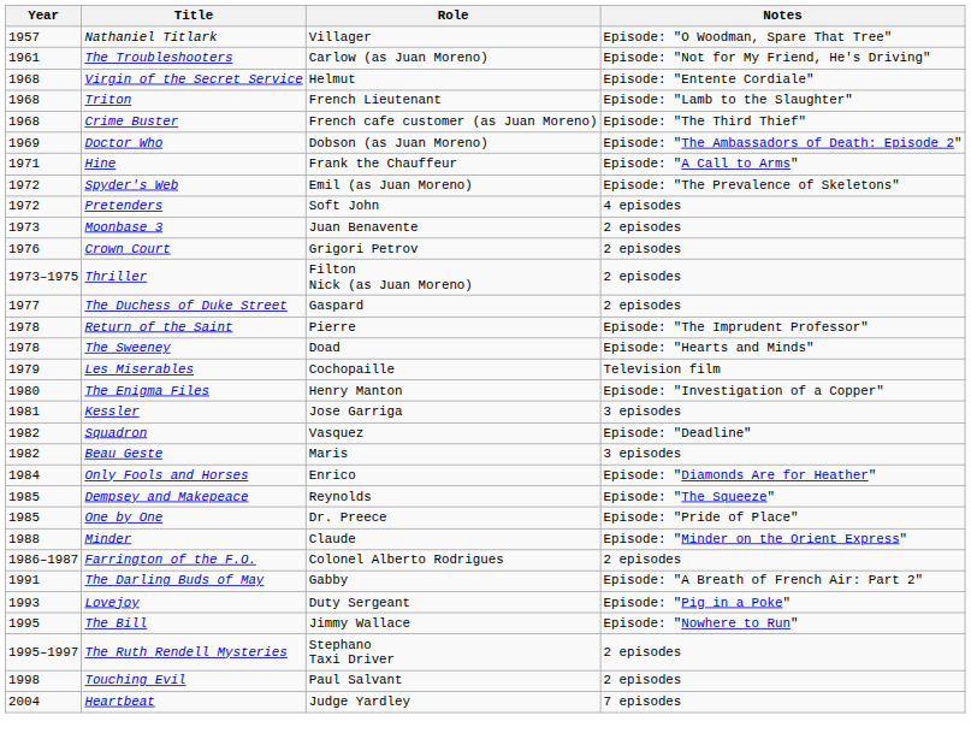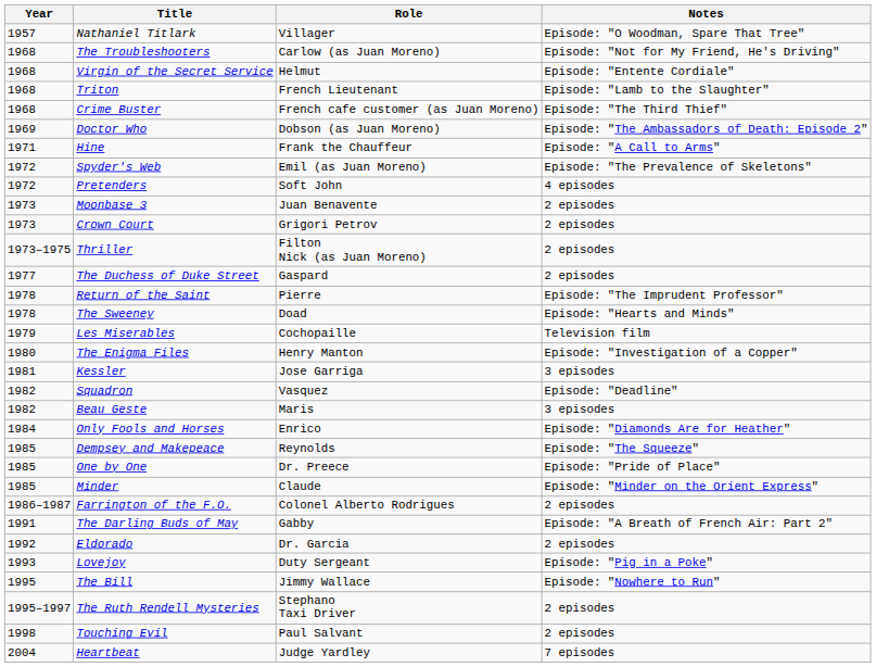 <table class="wikitable sortable">
 <tr>
 <th>Year</th>
 <th>Title</th>
 <th>Role</th>
 <th class="unsortable">Notes</th>
 </tr>
 <tr>
 <td>1957</td>
 <td><em>Nathaniel Titlark</em></td>
 <td>Villager</td>
 <td>Episode: "O Woodman, Spare That Tree"</td>
 </tr>
 <tr>
-<td>1961</td>
+<td>1968</td>
 <td><em><a href='#'>The Troubleshooters</a></em></td>
 <td>Carlow (as Juan Moreno)</td>
 <td>Episode: "Not for My Friend, He's Driving"</td>
 </tr>
 <tr>
 <td>1968</td>
 <td><em><a href='#'>Virgin of the Secret Service</a></em></td>
 <td>Helmut</td>
 <td>Episode: "Entente Cordiale"</td>
 </tr>
 <tr>
 <td>1968</td>
 <td><em><a href='#'>Triton</a></em></td>
 <td>French Lieutenant</td>
 <td>Episode: "Lamb to the Slaughter"</td>
 </tr>
 <tr>
 <td>1968</td>
 <td><em><a href='#'>Crime Buster</a></em></td>
 <td>French cafe customer (as Juan Moreno)</td>
 <td>Episode: "The Third Thief"</td>
 </tr>
 <tr>
 <td>1969</td>
 <td><em><a href='#'>Doctor Who</a></em></td>
 <td>Dobson (as Juan Moreno)</td>
 <td>Episode: "<a href='#'>The Ambassadors of Death: Episode 2</a>"</td>
 </tr>
 <tr>
 <td>1971</td>
 <td><em><a href='#'>Hine</a></em></td>
 <td>Frank the Chauffeur</td>
 <td>Episode: "<a href='#'>A Call to Arms</a>"</td>
 </tr>
 <tr>
 <td>1972</td>
 <td><em><a href='#'>Spyder's Web</a></em></td>
 <td>Emil (as Juan Moreno)</td>
 <td>Episode: "The Prevalence of Skeletons"</td>
 </tr>
 <tr>
 <td>1972</td>
 <td><em><a href='#'>Pretenders</a></em></td>
 <td>Soft John</td>
 <td>4 episodes</td>
 </tr>
 <tr>
 <td>1973</td>
 <td><em><a href='#'>Moonbase 3</a></em></td>
 <td>Juan Benavente</td>
 <td>2 episodes</td>
 </tr>
 <tr>
-<td>1976</td>
+<td>1973</td>
 <td><em><a href='#'>Crown Court</a></em></td>
 <td>Grigori Petrov</td>
 <td>2 episodes</td>
 </tr>
 <tr>
 <td>1973–1975</td>
 <td><em><a href='#'>Thriller</a></em></td>
 <td>Filton<br>Nick (as Juan Moreno)</td>
 <td>2 episodes</td>
 </tr>
 <tr>
 <td>1977</td>
 <td><em><a href='#'>The Duchess of Duke Street</a></em></td>
 <td>Gaspard</td>
 <td>2 episodes</td>
 </tr>
 <tr>
 <td>1978</td>
 <td><em><a href='#'>Return of the Saint</a></em></td>
 <td>Pierre</td>
 <td>Episode: "The Imprudent Professor"</td>
 </tr>
 <tr>
 <td>1978</td>
 <td><em><a href='#'>The Sweeney</a></em></td>
 <td>Doad</td>
 <td>Episode: "Hearts and Minds"</td>
 </tr>
 <tr>
 <td>1979</td>
 <td><em><a href='#'>Les Miserables</a></em></td>
 <td>Cochopaille</td>
 <td>Television film</td>
 </tr>
 <tr>
 <td>1980</td>
 <td><em><a href='#'>The Enigma Files</a></em></td>
 <td>Henry Manton</td>
 <td>Episode: "Investigation of a Copper"</td>
 </tr>
 <tr>
 <td>1981</td>
 <td><em><a href='#'>Kessler</a></em></td>
 <td>Jose Garriga</td>
 <td>3 episodes</td>
 </tr>
 <tr>
 <td>1982</td>
 <td><em><a href='#'>Squadron</a></em></td>
 <td>Vasquez</td>
 <td>Episode: "Deadline"</td>
 </tr>
 <tr>
 <td>1982</td>
 <td><em><a href='#'>Beau Geste</a></em></td>
 <td>Maris</td>
 <td>3 episodes</td>
 </tr>
 <tr>
 <td>1984</td>
 <td><em><a href='#'>Only Fools and Horses</a></em></td>
 <td>Enrico</td>
 <td>Episode: "<a href='#'>Diamonds Are for Heather</a>"</td>
 </tr>
 <tr>
 <td>1985</td>
 <td><em><a href='#'>Dempsey and Makepeace</a></em></td>
 <td>Reynolds</td>
 <td>Episode: "<a href='#'>The Squeeze</a>"</td>
 </tr>
 <tr>
 <td>1985</td>
 <td><em><a href='#'>One by One</a></em></td>
 <td>Dr. Preece</td>
 <td>Episode: "Pride of Place"</td>
 </tr>
 <tr>
-<td>1988</td>
+<td>1985</td>
 <td><em><a href='#'>Minder</a></em></td>
 <td>Claude</td>
 <td>Episode: "<a href='#'>Minder on the Orient Express</a>"</td>
 </tr>
 <tr>
 <td>1986–1987</td>
 <td><em><a href='#'>Farrington of the F.O.</a></em></td>
 <td>Colonel Alberto Rodrigues</td>
 <td>2 episodes</td>
 </tr>
 <tr>
 <td>1991</td>
 <td><em><a href='#'>The Darling Buds of May</a></em></td>
 <td>Gabby</td>
 <td>Episode: "A Breath of French Air: Part 2"</td>
+</tr>
+<tr>
+<td>1992</td>
+<td><em><a href='#'>Eldorado</a></em></td>
+<td>Dr. Garcia</td>
+<td>2 episodes</td>
 </tr>
 <tr>
 <td>1993</td>
 <td><em><a href='#'>Lovejoy</a></em></td>
 <td>Duty Sergeant</td>
 <td>Episode: "<a href='#'>Pig in a Poke</a>"</td>
 </tr>
 <tr>
 <td>1995</td>
 <td><em><a href='#'>The Bill</a></em></td>
 <td>Jimmy Wallace</td>
 <td>Episode: "<a href='#'>Nowhere to Run</a>"</td>
 </tr>
 <tr>
 <td>1995–1997</td>
 <td><em><a href='#'>The Ruth Rendell Mysteries</a></em></td>
 <td>Stephano<br>Taxi Driver</td>
 <td>2 episodes</td>
 </tr>
 <tr>
 <td>1998</td>
 <td><em><a href='#'>Touching Evil</a></em></td>
 <td>Paul Salvant</td>
 <td>2 episodes</td>
 </tr>
 <tr>
 <td>2004</td>
 <td><em><a href='#'>Heartbeat</a></em></td>
 <td>Judge Yardley</td>
 <td>7 episodes</td>
 </tr>
 </table>
